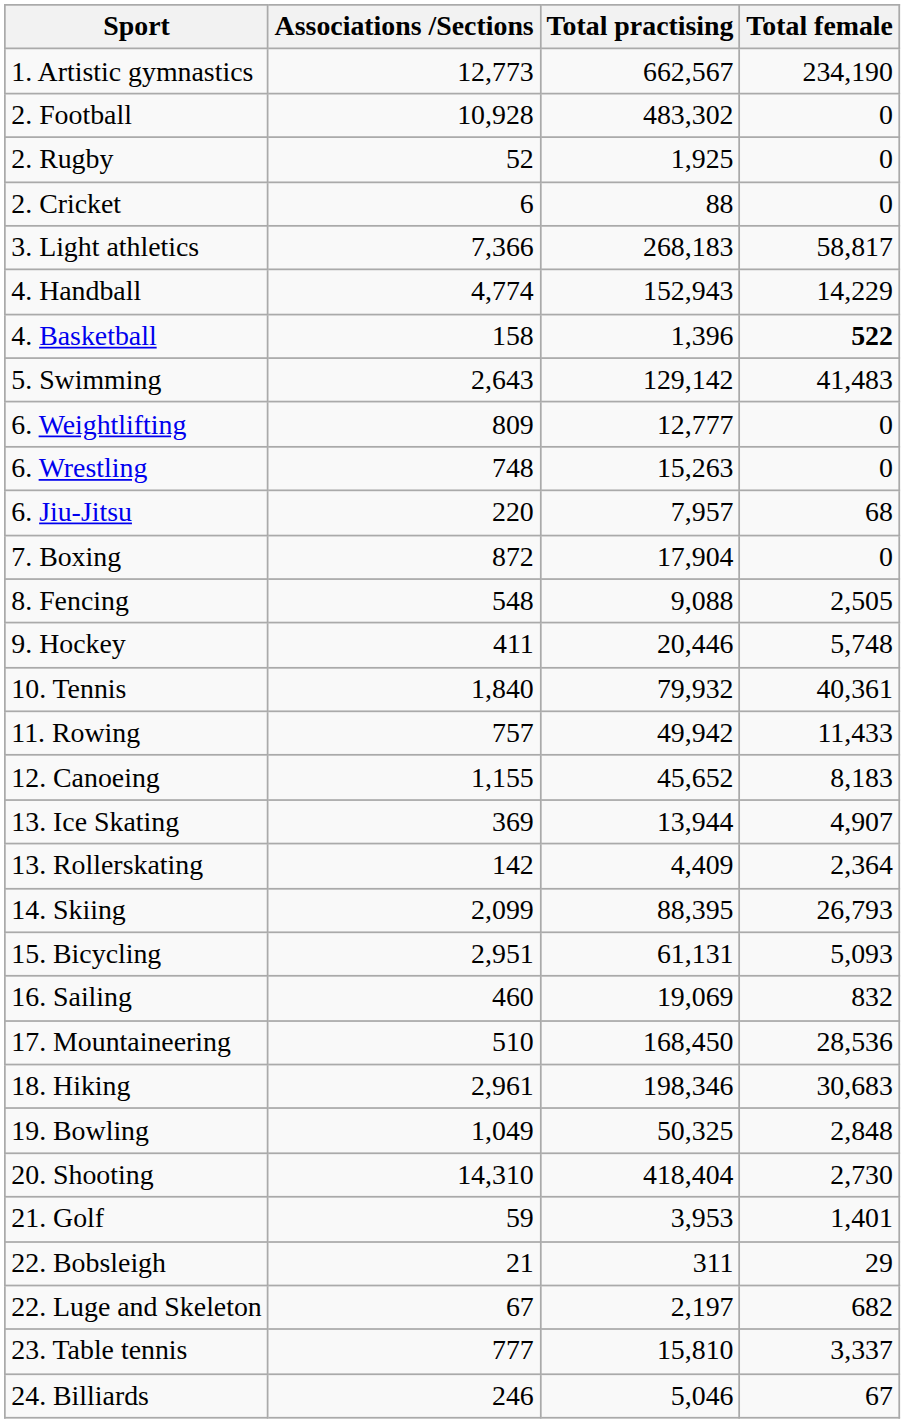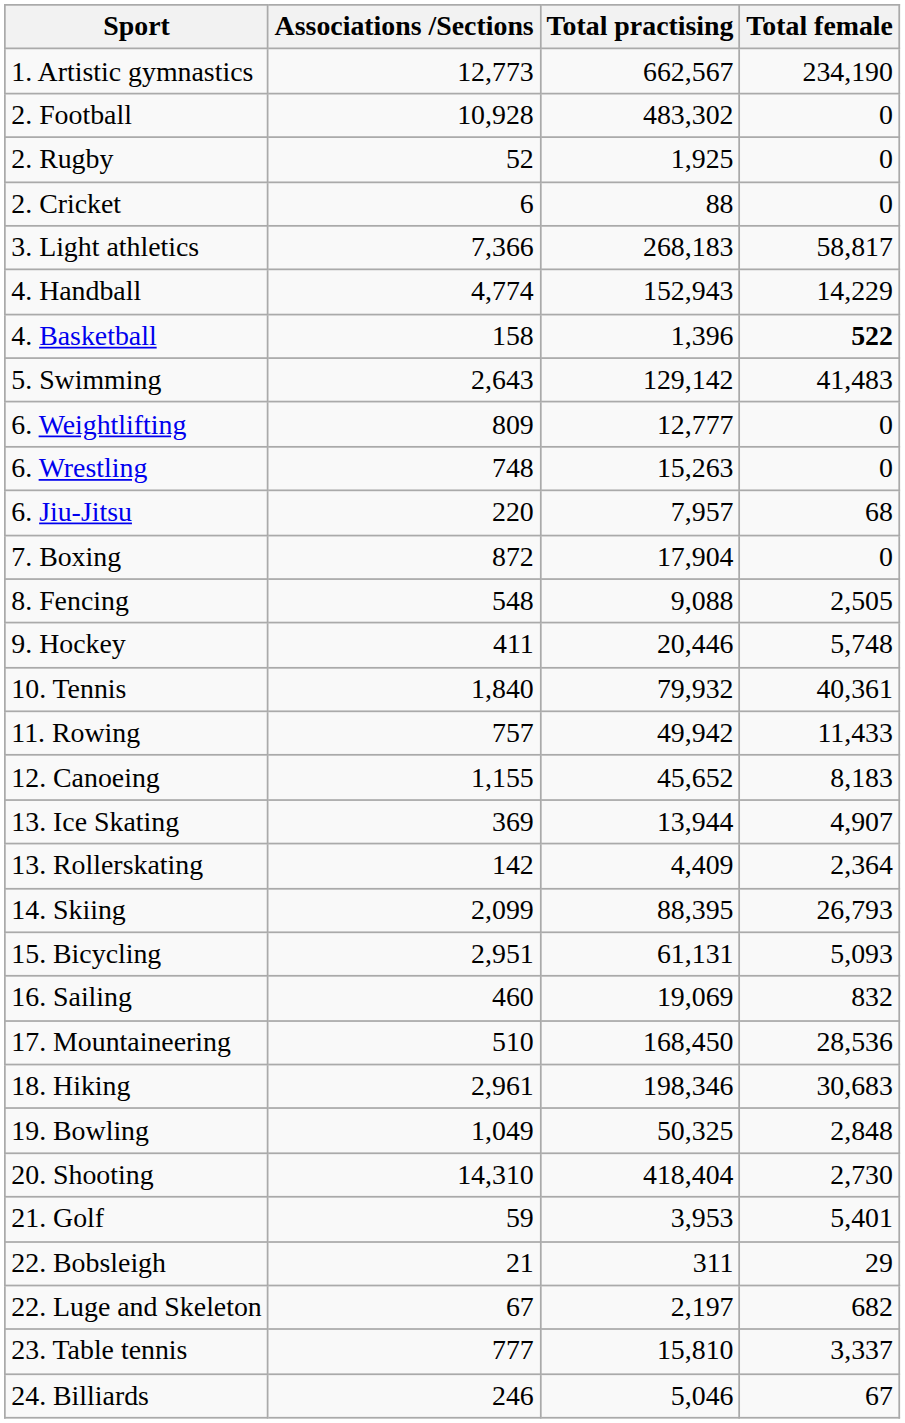 <table class="wikitable sortable">
 <tr>
 <th align="left">Sport</th>
 <th>Associations /Sections</th>
 <th>Total practising</th>
 <th>Total female</th>
 </tr>
 <tr>
 <td>1. Artistic gymnastics</td>
 <td align="right">12,773</td>
 <td align="right">662,567</td>
 <td align="right">234,190</td>
 </tr>
 <tr>
 <td>2. Football</td>
 <td align="right">10,928</td>
 <td align="right">483,302</td>
 <td align="right">0</td>
 </tr>
 <tr>
 <td>2. Rugby</td>
 <td align="right">52</td>
 <td align="right">1,925</td>
 <td align="right">0</td>
 </tr>
 <tr>
 <td>2. Cricket</td>
 <td align="right">6</td>
 <td align="right">88</td>
 <td align="right">0</td>
 </tr>
 <tr>
 <td>3. Light athletics</td>
 <td align="right">7,366</td>
 <td align="right">268,183</td>
 <td align="right">58,817</td>
 </tr>
 <tr>
 <td>4. Handball</td>
 <td align="right">4,774</td>
 <td align="right">152,943</td>
 <td align="right">14,229</td>
 </tr>
 <tr>
 <td>4. <a href='#'>Basketball</a></td>
 <td align="right">158</td>
 <td align="right">1,396</td>
 <td align="right"><strong>522</strong></td>
 </tr>
 <tr>
 <td>5. Swimming</td>
 <td align="right">2,643</td>
 <td align="right">129,142</td>
 <td align="right">41,483</td>
 </tr>
 <tr>
 <td>6. <a href='#'>Weightlifting</a></td>
 <td align="right">809</td>
 <td align="right">12,777</td>
 <td align="right">0</td>
 </tr>
 <tr>
 <td>6. <a href='#'>Wrestling</a></td>
 <td align="right">748</td>
 <td align="right">15,263</td>
 <td align="right">0</td>
 </tr>
 <tr>
 <td>6. <a href='#'>Jiu-Jitsu</a></td>
 <td align="right">220</td>
 <td align="right">7,957</td>
 <td align="right">68</td>
 </tr>
 <tr>
 <td>7. Boxing</td>
 <td align="right">872</td>
 <td align="right">17,904</td>
 <td align="right">0</td>
 </tr>
 <tr>
 <td>8. Fencing</td>
 <td align="right">548</td>
 <td align="right">9,088</td>
 <td align="right">2,505</td>
 </tr>
 <tr>
 <td>9. Hockey</td>
 <td align="right">411</td>
 <td align="right">20,446</td>
 <td align="right">5,748</td>
 </tr>
 <tr>
 <td>10. Tennis</td>
 <td align="right">1,840</td>
 <td align="right">79,932</td>
 <td align="right">40,361</td>
 </tr>
 <tr>
 <td>11. Rowing</td>
 <td align="right">757</td>
 <td align="right">49,942</td>
 <td align="right">11,433</td>
 </tr>
 <tr>
 <td>12. Canoeing</td>
 <td align="right">1,155</td>
 <td align="right">45,652</td>
 <td align="right">8,183</td>
 </tr>
 <tr>
 <td>13. Ice Skating</td>
 <td align="right">369</td>
 <td align="right">13,944</td>
 <td align="right">4,907</td>
 </tr>
 <tr>
 <td>13. Rollerskating</td>
 <td align="right">142</td>
 <td align="right">4,409</td>
 <td align="right">2,364</td>
 </tr>
 <tr>
 <td>14. Skiing</td>
 <td align="right">2,099</td>
 <td align="right">88,395</td>
 <td align="right">26,793</td>
 </tr>
 <tr>
 <td>15. Bicycling</td>
 <td align="right">2,951</td>
 <td align="right">61,131</td>
 <td align="right">5,093</td>
 </tr>
 <tr>
 <td>16. Sailing</td>
 <td align="right">460</td>
 <td align="right">19,069</td>
 <td align="right">832</td>
 </tr>
 <tr>
 <td>17. Mountaineering</td>
 <td align="right">510</td>
 <td align="right">168,450</td>
 <td align="right">28,536</td>
 </tr>
 <tr>
 <td>18. Hiking</td>
 <td align="right">2,961</td>
 <td align="right">198,346</td>
 <td align="right">30,683</td>
 </tr>
 <tr>
 <td>19. Bowling</td>
 <td align="right">1,049</td>
 <td align="right">50,325</td>
 <td align="right">2,848</td>
 </tr>
 <tr>
 <td>20. Shooting</td>
 <td align="right">14,310</td>
 <td align="right">418,404</td>
 <td align="right">2,730</td>
 </tr>
 <tr>
 <td>21. Golf</td>
 <td align="right">59</td>
 <td align="right">3,953</td>
-<td align="right">1,401</td>
+<td align="right">5,401</td>
 </tr>
 <tr>
 <td>22. Bobsleigh</td>
 <td align="right">21</td>
 <td align="right">311</td>
 <td align="right">29</td>
 </tr>
 <tr>
 <td>22. Luge and Skeleton</td>
 <td align="right">67</td>
 <td align="right">2,197</td>
 <td align="right">682</td>
 </tr>
 <tr>
 <td>23. Table tennis</td>
 <td align="right">777</td>
 <td align="right">15,810</td>
 <td align="right">3,337</td>
 </tr>
 <tr>
 <td>24. Billiards</td>
 <td align="right">246</td>
 <td align="right">5,046</td>
 <td align="right">67</td>
 </tr>
 </table>
